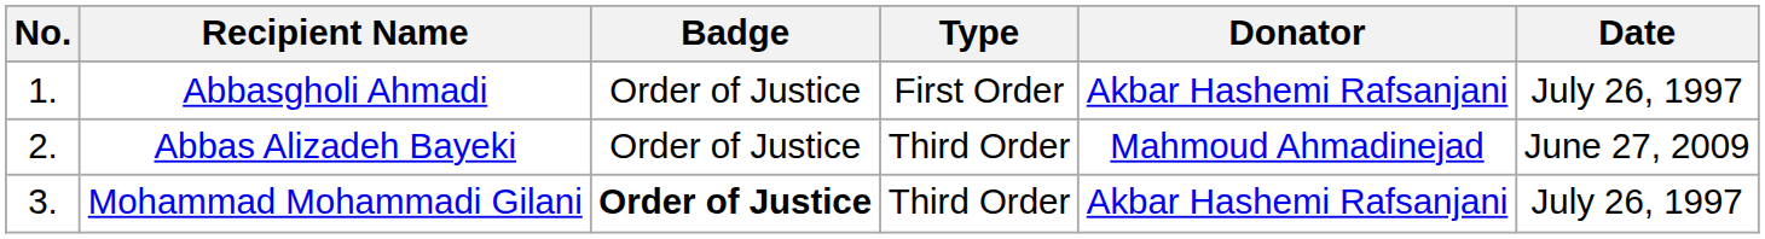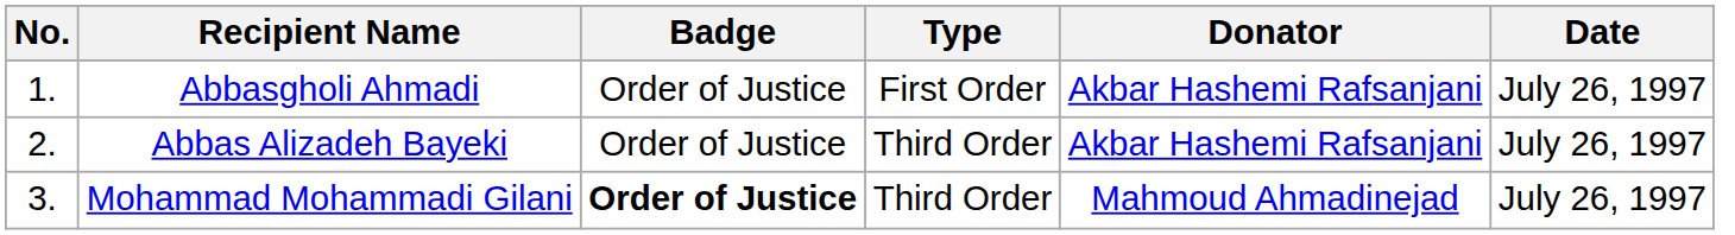 <table class="wikitable" style="background:#ffffff; text-align: center; margin: 0em">
 <tr>
 <th>No.</th>
 <th>Recipient Name</th>
 <th>Badge</th>
 <th>Type</th>
 <th>Donator</th>
 <th>Date</th>
 </tr>
 <tr>
 <td>1.</td>
 <td><a href='#'>Abbasgholi Ahmadi</a></td>
 <td>Order of Justice</td>
 <td>First Order</td>
 <td><a href='#'>Akbar Hashemi Rafsanjani</a></td>
 <td>July 26, 1997</td>
 </tr>
 <tr>
 <td>2.</td>
 <td><a href='#'>Abbas Alizadeh Bayeki</a></td>
 <td>Order of Justice</td>
 <td>Third Order</td>
-<td><a href='#'>Mahmoud Ahmadinejad</a></td>
-<td>June 27, 2009</td>
+<td><a href='#'>Akbar Hashemi Rafsanjani</a></td>
+<td>July 26, 1997</td>
 </tr>
 <tr>
 <td>3.</td>
 <td><a href='#'>Mohammad Mohammadi Gilani</a></td>
 <td><strong>Order of Justice</strong></td>
 <td>Third Order</td>
-<td><a href='#'>Akbar Hashemi Rafsanjani</a></td>
+<td><a href='#'>Mahmoud Ahmadinejad</a></td>
 <td>July 26, 1997</td>
 </tr>
 </table>
